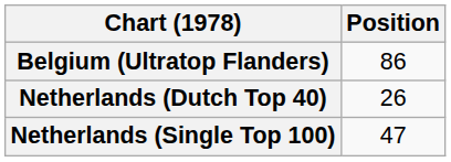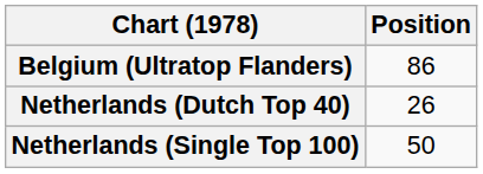 <table class="wikitable sortable plainrowheaders" style="text-align:center">
 <tr>
 <th scope="col">Chart (1978)</th>
 <th scope="col">Position</th>
 </tr>
 <tr>
 <th scope="row">Belgium (Ultratop Flanders)</th>
 <td>86</td>
 </tr>
 <tr>
 <th scope="row">Netherlands (Dutch Top 40)</th>
 <td>26</td>
 </tr>
 <tr>
 <th scope="row">Netherlands (Single Top 100)</th>
-<td>47</td>
+<td>50</td>
 </tr>
 </table>
